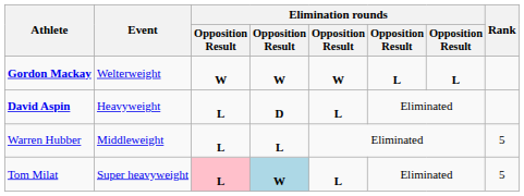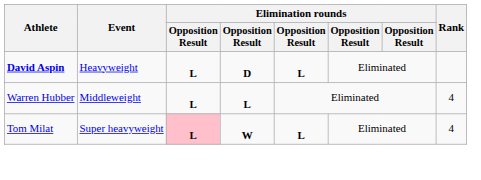 <table class=wikitable style="font-size:90%;text-align:center">
 <tr>
 <th rowspan="2">Athlete</th>
 <th rowspan="2">Event</th>
 <th colspan=5>Elimination rounds</th>
 <th rowspan=2>Rank</th>
 </tr>
 <tr style="font-size:95%">
 <th>Opposition<br>Result</th>
 <th>Opposition<br>Result</th>
 <th>Opposition<br>Result</th>
 <th>Opposition<br>Result</th>
 <th>Opposition<br>Result</th>
-</tr>
-<tr>
-<td style="text-align:left;"><strong><a href='#'>Gordon Mackay</a></strong></td>
-<td style="text-align:left;"><a href='#'>Welterweight</a></td>
-<td><br><strong>W</strong></td>
-<td><br><strong>W</strong></td>
-<td><br><strong>W</strong></td>
-<td><br><strong>L</strong></td>
-<td><br><strong>L</strong></td>
-<td></td>
 </tr>
 <tr>
 <td style="text-align:left;"><strong><a href='#'>David Aspin</a></strong></td>
 <td style="text-align:left;"><a href='#'>Heavyweight</a></td>
 <td><br><strong>L</strong></td>
 <td><br><strong>D</strong></td>
 <td><br><strong>L</strong></td>
 <td colspan=2>Eliminated</td>
 <td></td>
 </tr>
 <tr>
 <td style="text-align:left;"><a href='#'>Warren Hubber</a></td>
 <td style="text-align:left;"><a href='#'>Middleweight</a></td>
 <td><br><strong>L</strong></td>
 <td><br><strong>L</strong></td>
 <td colspan=3>Eliminated</td>
-<td>5</td>
+<td>4</td>
 </tr>
 <tr>
 <td style="text-align:left;"><a href='#'>Tom Milat</a></td>
 <td style="text-align:left;"><a href='#'>Super heavyweight</a></td>
 <td style="background: pink;"><br><strong>L</strong></td>
-<td style="background: lightblue;"><br><strong>W</strong></td>
+<td><br><strong>W</strong></td>
 <td><br><strong>L</strong></td>
 <td colspan=2>Eliminated</td>
-<td>5</td>
+<td>4</td>
 </tr>
 </table>
